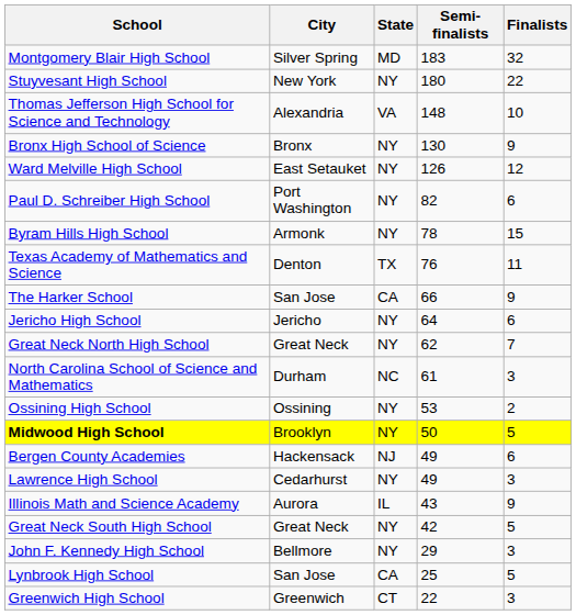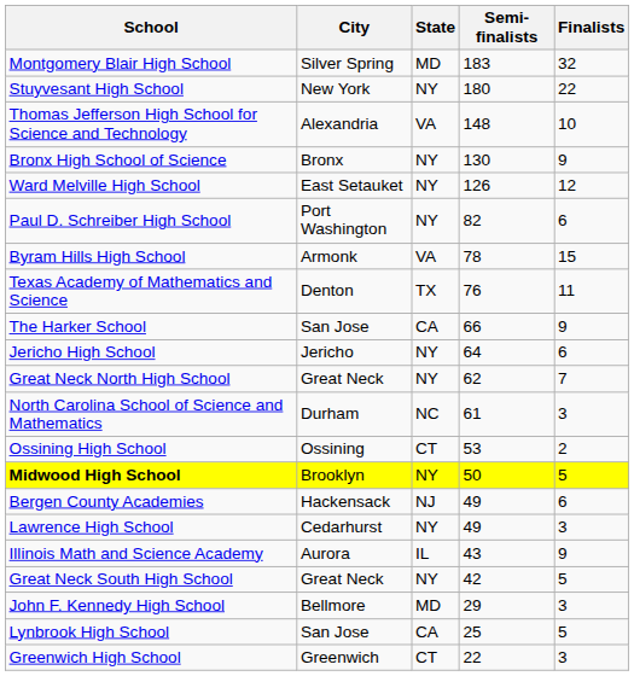 <table class="wikitable sortable">
 <tr>
 <th>School</th>
 <th>City</th>
 <th>State</th>
 <th>Semi-finalists</th>
 <th>Finalists</th>
 </tr>
 <tr>
 <td><a href='#'>Montgomery Blair High School</a></td>
 <td>Silver Spring</td>
 <td>MD</td>
 <td>183</td>
 <td>32</td>
 </tr>
 <tr>
 <td><a href='#'>Stuyvesant High School</a></td>
 <td>New York</td>
 <td>NY</td>
 <td>180</td>
 <td>22</td>
 </tr>
 <tr>
 <td><a href='#'>Thomas Jefferson High School for Science and Technology</a></td>
 <td>Alexandria</td>
 <td>VA</td>
 <td>148</td>
 <td>10</td>
 </tr>
 <tr>
 <td><a href='#'>Bronx High School of Science</a></td>
 <td>Bronx</td>
 <td>NY</td>
 <td>130</td>
 <td>9</td>
 </tr>
 <tr>
 <td><a href='#'>Ward Melville High School</a></td>
 <td>East Setauket</td>
 <td>NY</td>
 <td>126</td>
 <td>12</td>
 </tr>
 <tr>
 <td><a href='#'>Paul D. Schreiber High School</a></td>
 <td>Port Washington</td>
 <td>NY</td>
 <td>82</td>
 <td>6</td>
 </tr>
 <tr>
 <td><a href='#'>Byram Hills High School</a></td>
 <td>Armonk</td>
-<td>NY</td>
+<td>VA</td>
 <td>78</td>
 <td>15</td>
 </tr>
 <tr>
 <td><a href='#'>Texas Academy of Mathematics and Science</a></td>
 <td>Denton</td>
 <td>TX</td>
 <td>76</td>
 <td>11</td>
 </tr>
 <tr>
 <td><a href='#'>The Harker School</a></td>
 <td>San Jose</td>
 <td>CA</td>
 <td>66</td>
 <td>9</td>
 </tr>
 <tr>
 <td><a href='#'>Jericho High School</a></td>
 <td>Jericho</td>
 <td>NY</td>
 <td>64</td>
 <td>6</td>
 </tr>
 <tr>
 <td><a href='#'>Great Neck North High School</a></td>
 <td>Great Neck</td>
 <td>NY</td>
 <td>62</td>
 <td>7</td>
 </tr>
 <tr>
 <td><a href='#'>North Carolina School of Science and Mathematics</a></td>
 <td>Durham</td>
 <td>NC</td>
 <td>61</td>
 <td>3</td>
 </tr>
 <tr>
 <td><a href='#'>Ossining High School</a></td>
 <td>Ossining</td>
-<td>NY</td>
+<td>CT</td>
 <td>53</td>
 <td>2</td>
 </tr>
 <tr style="background:yellow;">
 <td><strong>Midwood High School</strong></td>
 <td style="background:yellow;">Brooklyn</td>
 <td style="background:yellow;">NY</td>
 <td style="background:yellow;">50</td>
 <td style="background:yellow;">5</td>
 </tr>
 <tr>
 <td><a href='#'>Bergen County Academies</a></td>
 <td>Hackensack</td>
 <td>NJ</td>
 <td>49</td>
 <td>6</td>
 </tr>
 <tr>
 <td><a href='#'>Lawrence High School</a></td>
 <td>Cedarhurst</td>
 <td>NY</td>
 <td>49</td>
 <td>3</td>
 </tr>
 <tr>
 <td><a href='#'>Illinois Math and Science Academy</a></td>
 <td>Aurora</td>
 <td>IL</td>
 <td>43</td>
 <td>9</td>
 </tr>
 <tr>
 <td><a href='#'>Great Neck South High School</a></td>
 <td>Great Neck</td>
 <td>NY</td>
 <td>42</td>
 <td>5</td>
 </tr>
 <tr>
 <td><a href='#'>John F. Kennedy High School</a></td>
 <td>Bellmore</td>
-<td>NY</td>
+<td>MD</td>
 <td>29</td>
 <td>3</td>
 </tr>
 <tr>
 <td><a href='#'>Lynbrook High School</a></td>
 <td>San Jose</td>
 <td>CA</td>
 <td>25</td>
 <td>5</td>
 </tr>
 <tr>
 <td><a href='#'>Greenwich High School</a></td>
 <td>Greenwich</td>
 <td>CT</td>
 <td>22</td>
 <td>3</td>
 </tr>
 </table>
